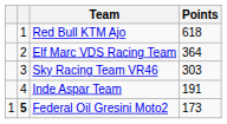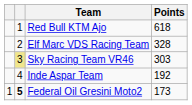 <table class="wikitable" style="font-size: 85%;">
 <tr>
 <th></th>
 <th></th>
 <th>Team</th>
 <th>Points</th>
 </tr>
 <tr>
 <td></td>
 <td align=center>1</td>
 <td> <a href='#'>Red Bull KTM Ajo</a></td>
 <td align=left>618</td>
 </tr>
 <tr>
 <td></td>
 <td align=center>2</td>
 <td> <a href='#'>Elf Marc VDS Racing Team</a></td>
-<td align=left>364</td>
+<td align=left>328</td>
 </tr>
 <tr>
 <td></td>
-<td align=center>3</td>
+<td align=center style="background: khaki;">3</td>
 <td> <a href='#'>Sky Racing Team VR46</a></td>
 <td align=left>303</td>
 </tr>
 <tr>
 <td></td>
 <td align=center>4</td>
 <td> <a href='#'>Inde Aspar Team</a></td>
-<td align=left>191</td>
+<td align=left>192</td>
 </tr>
 <tr>
 <td> 1</td>
 <td align=center><strong>5</strong></td>
 <td> <a href='#'>Federal Oil Gresini Moto2</a></td>
 <td align=left>173</td>
 </tr>
 </table>
